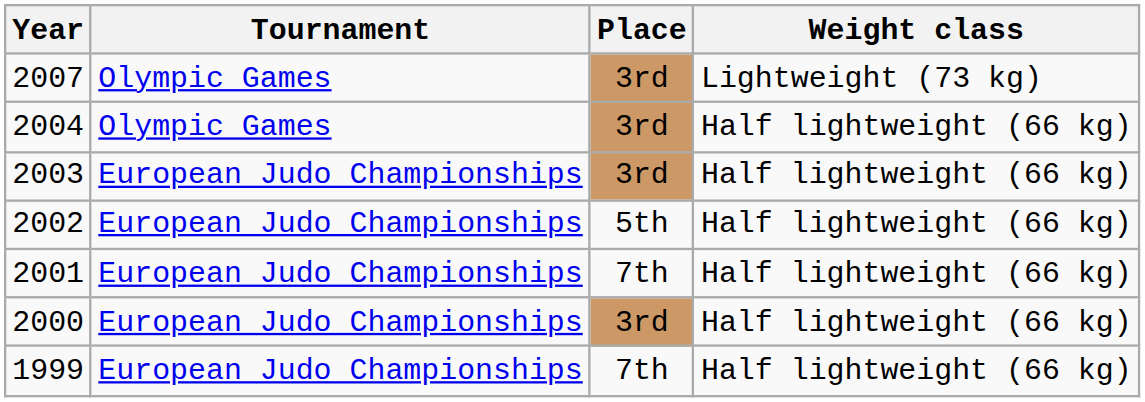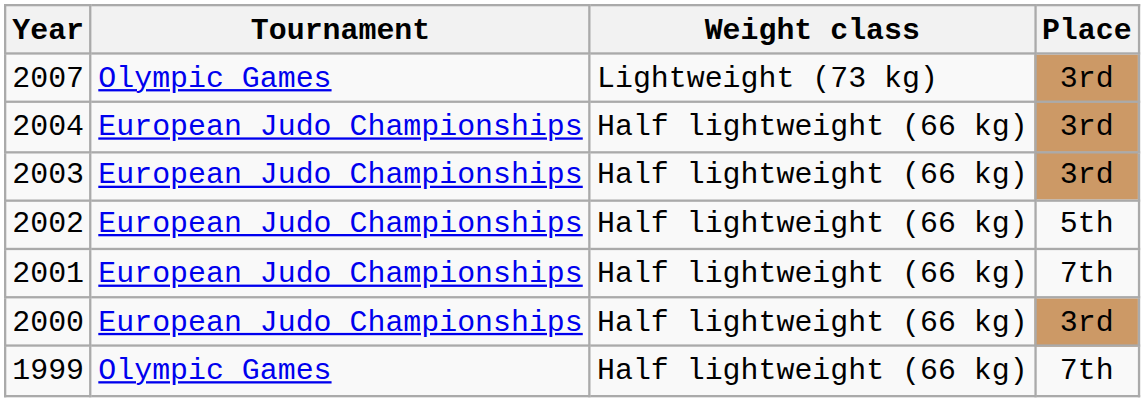 <table class=wikitable>
 <tr>
 <th>Year</th>
 <th>Tournament</th>
+<th>Weight class</th>
 <th>Place</th>
-<th>Weight class</th>
 </tr>
 <tr>
 <td>2007</td>
 <td><a href='#'>Olympic Games</a></td>
+<td>Lightweight (73 kg)</td>
 <td bgcolor="cc9966" align="center">3rd</td>
-<td>Lightweight (73 kg)</td>
 </tr>
 <tr>
 <td>2004</td>
-<td><a href='#'>Olympic Games</a></td>
+<td><a href='#'>European Judo Championships</a></td>
+<td>Half lightweight (66 kg)</td>
 <td bgcolor="cc9966" align="center">3rd</td>
-<td>Half lightweight (66 kg)</td>
 </tr>
 <tr>
 <td>2003</td>
 <td><a href='#'>European Judo Championships</a></td>
+<td>Half lightweight (66 kg)</td>
 <td bgcolor="cc9966" align="center">3rd</td>
-<td>Half lightweight (66 kg)</td>
 </tr>
 <tr>
 <td>2002</td>
 <td><a href='#'>European Judo Championships</a></td>
+<td>Half lightweight (66 kg)</td>
 <td align="center">5th</td>
-<td>Half lightweight (66 kg)</td>
 </tr>
 <tr>
 <td>2001</td>
 <td><a href='#'>European Judo Championships</a></td>
+<td>Half lightweight (66 kg)</td>
 <td align="center">7th</td>
-<td>Half lightweight (66 kg)</td>
 </tr>
 <tr>
 <td>2000</td>
 <td><a href='#'>European Judo Championships</a></td>
+<td>Half lightweight (66 kg)</td>
 <td bgcolor="cc9966" align="center">3rd</td>
-<td>Half lightweight (66 kg)</td>
 </tr>
 <tr>
 <td>1999</td>
-<td><a href='#'>European Judo Championships</a></td>
+<td><a href='#'>Olympic Games</a></td>
+<td>Half lightweight (66 kg)</td>
 <td align="center">7th</td>
-<td>Half lightweight (66 kg)</td>
 </tr>
 </table>
